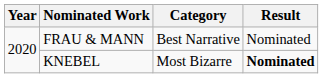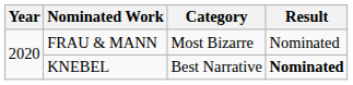 <table class="wikitable">
 <tr>
 <th>Year</th>
 <th>Nominated Work</th>
 <th>Category</th>
 <th>Result</th>
 </tr>
 <tr>
 <td rowspan="2">2020</td>
 <td>FRAU & MANN</td>
-<td>Best Narrative</td>
+<td>Most Bizarre</td>
 <td>Nominated</td>
 </tr>
 <tr>
 <td>KNEBEL</td>
-<td>Most Bizarre</td>
+<td>Best Narrative</td>
 <td><strong>Nominated</strong></td>
 </tr>
 </table>
